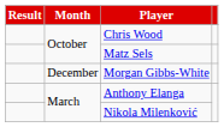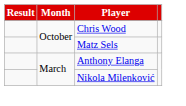 <table class="wikitable" style="text-align:left">
 <tr>
 <th style="background:#DD0000; color:#FFFFFF; ">Result</th>
 <th style="background:#DD0000; color:#FFFFFF; ">Month</th>
 <th style="background:#DD0000;color:#FFFFFF; ">Player</th>
 <th style="background:#DD0000; color:#FFFFFF; "></th>
 </tr>
 <tr>
 </tr>
 <tr>
 <td></td>
 <td rowspan="2">October</td>
 <td> <a href='#'>Chris Wood</a></td>
 <td></td>
 </tr>
 <tr>
 <td></td>
 <td> <a href='#'>Matz Sels</a></td>
 <td></td>
 </tr>
 <tr>
 <td></td>
-<td>December</td>
-<td> <a href='#'>Morgan Gibbs-White</a></td>
-<td></td>
-</tr>
-<tr>
-<td></td>
 <td rowspan="2">March</td>
 <td> <a href='#'>Anthony Elanga</a></td>
 <td rowspan="2"></td>
 </tr>
 <tr>
 <td></td>
 <td> <a href='#'>Nikola Milenković</a></td>
 </tr>
 </table>
